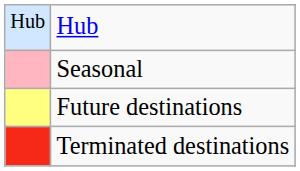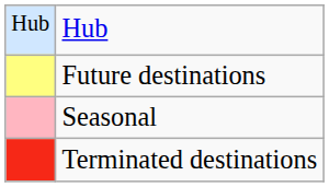 <table class="wikitable">
 <tr>
 <td style="background-color:#D0E7FF"><sup>Hub</sup></td>
 <td><a href='#'>Hub</a></td>
 </tr>
 <tr>
+<td style="background-color:#FFFF80"></td>
+<td>Future destinations</td>
+</tr>
+<tr>
 <td style="background-color:#FFB6C1"></td>
 <td>Seasonal</td>
-</tr>
-<tr>
-<td style="background-color:#FFFF80"></td>
-<td>Future destinations</td>
 </tr>
 <tr>
 <td style="background-color:#F62817"></td>
 <td>Terminated destinations</td>
 </tr>
 </table>
